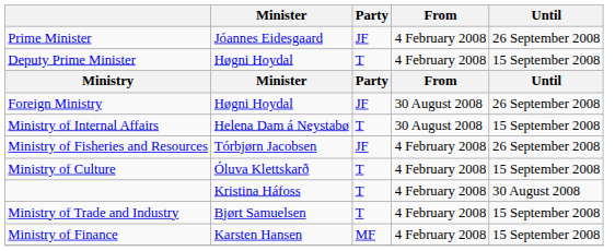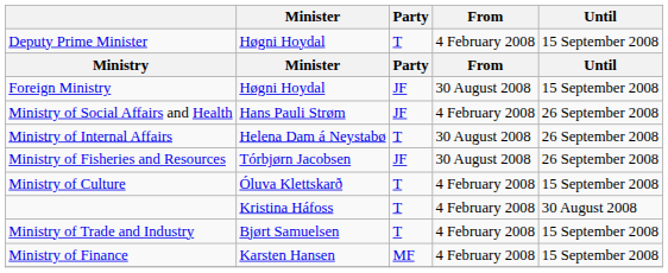 <table class="wikitable" align="center">
 <tr>
 <th></th>
 <th>Minister</th>
 <th>Party</th>
 <th>From</th>
 <th>Until</th>
-</tr>
-<tr>
-<td><a href='#'>Prime Minister</a></td>
-<td><a href='#'>Jóannes Eidesgaard</a></td>
-<td><a href='#'>JF</a></td>
-<td>4 February 2008</td>
-<td>26 September 2008</td>
 </tr>
 <tr>
 <td><a href='#'>Deputy Prime Minister</a></td>
 <td><a href='#'>Høgni Hoydal</a></td>
 <td><a href='#'>T</a></td>
 <td>4 February 2008</td>
 <td>15 September  2008</td>
 </tr>
 <tr>
 <th>Ministry</th>
 <th>Minister</th>
 <th>Party</th>
 <th>From</th>
 <th>Until</th>
 </tr>
 <tr>
 <td><a href='#'>Foreign Ministry</a></td>
 <td><a href='#'>Høgni Hoydal</a></td>
 <td><a href='#'>JF</a></td>
 <td>30 August 2008</td>
+<td>15 September  2008</td>
+</tr>
+<tr>
+<td><a href='#'>Ministry of Social Affairs</a> and <a href='#'>Health</a></td>
+<td><a href='#'>Hans Pauli Strøm</a></td>
+<td><a href='#'>JF</a></td>
+<td>4 February 2008</td>
 <td>26 September 2008</td>
 </tr>
 <tr>
 <td><a href='#'>Ministry of Internal Affairs</a></td>
 <td><a href='#'>Helena Dam á Neystabø</a></td>
 <td><a href='#'>T</a></td>
 <td>30 August 2008</td>
-<td>15 September  2008</td>
+<td>26 September 2008</td>
 </tr>
 <tr>
 <td><a href='#'>Ministry of Fisheries and Resources</a></td>
 <td><a href='#'>Tórbjørn Jacobsen</a></td>
 <td><a href='#'>JF</a></td>
-<td>4 February 2008</td>
+<td>30 August 2008</td>
 <td>26 September 2008</td>
 </tr>
 <tr>
 <td><a href='#'>Ministry of Culture</a></td>
 <td><a href='#'>Óluva Klettskarð</a></td>
 <td><a href='#'>T</a></td>
 <td>4 February 2008</td>
 <td>15 September  2008</td>
 </tr>
 <tr>
 <td></td>
 <td><a href='#'>Kristina Háfoss</a></td>
 <td><a href='#'>T</a></td>
 <td>4 February 2008</td>
 <td>30 August 2008</td>
 </tr>
 <tr>
 <td><a href='#'>Ministry of Trade and Industry</a></td>
 <td><a href='#'>Bjørt Samuelsen</a></td>
 <td><a href='#'>T</a></td>
 <td>4 February 2008</td>
 <td>15 September  2008</td>
 </tr>
 <tr>
 <td><a href='#'>Ministry of Finance</a></td>
 <td><a href='#'>Karsten Hansen</a></td>
 <td><a href='#'>MF</a></td>
 <td>4 February 2008</td>
 <td>15 September  2008</td>
 </tr>
 <tr>
 </tr>
 </table>
